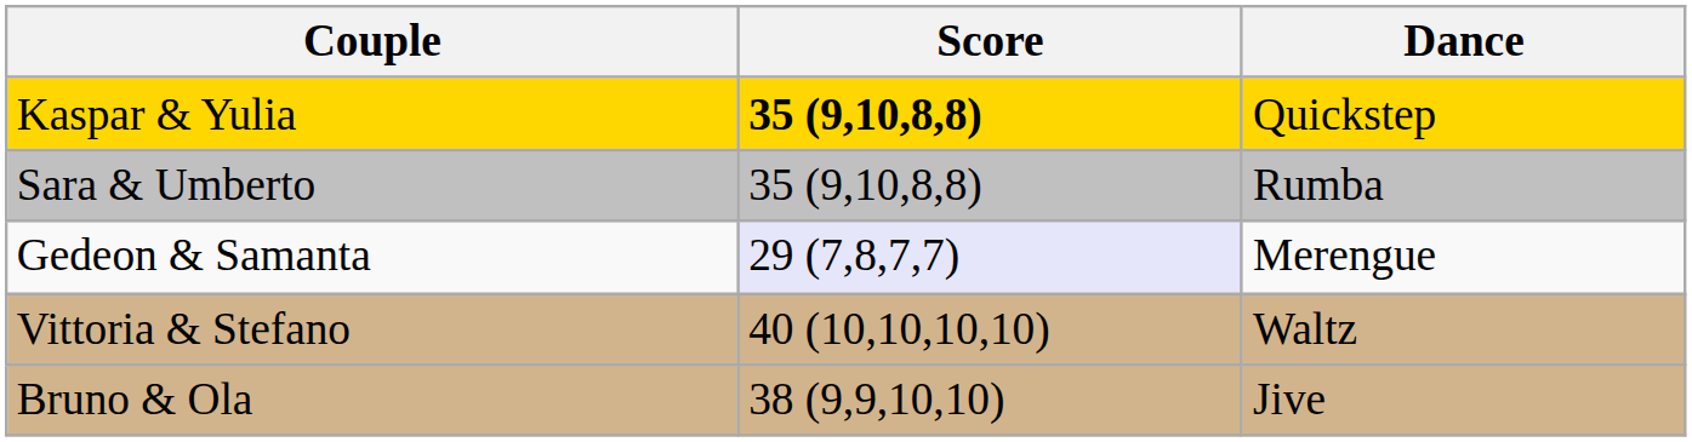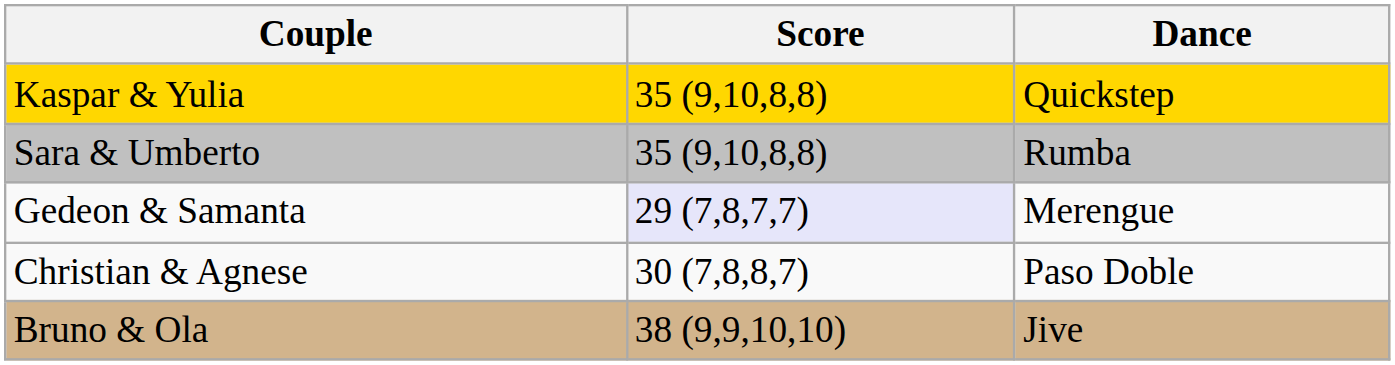 <table class="wikitable" style="width:30%;">
 <tr>
 <th style="width:18%;">Couple</th>
 <th style="width:10%;">Score</th>
 <th style="width:10%;">Dance</th>
 </tr>
 <tr>
 <td bgcolor="gold">Kaspar & Yulia</td>
-<td bgcolor="gold"><strong>35 (9,10,8,8)</strong></td>
+<td bgcolor="gold">35 (9,10,8,8)</td>
 <td bgcolor="gold">Quickstep</td>
 </tr>
 <tr>
 <td bgcolor="silver">Sara & Umberto</td>
 <td bgcolor="silver">35 (9,10,8,8)</td>
 <td bgcolor="silver">Rumba</td>
 </tr>
 <tr>
 <td>Gedeon & Samanta</td>
 <td style="background: lavender;">29 (7,8,7,7)</td>
 <td>Merengue</td>
 </tr>
 <tr>
-<td bgcolor="tan">Vittoria & Stefano</td>
-<td bgcolor="tan">40 (10,10,10,10)</td>
-<td bgcolor="tan">Waltz</td>
+<td>Christian & Agnese</td>
+<td>30 (7,8,8,7)</td>
+<td>Paso Doble</td>
 </tr>
 <tr>
 <td bgcolor="tan">Bruno & Ola</td>
 <td bgcolor="tan">38 (9,9,10,10)</td>
 <td bgcolor="tan">Jive</td>
 </tr>
 </table>
